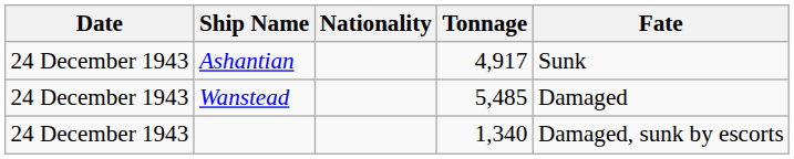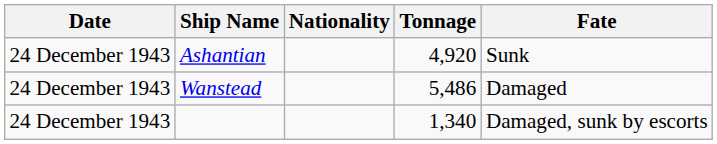 <table class="wikitable sortable">
 <tr>
 <th>Date</th>
 <th>Ship Name</th>
 <th>Nationality</th>
 <th>Tonnage</th>
 <th>Fate</th>
 </tr>
 <tr>
 <td align="right">24 December 1943</td>
 <td align="left"><a href='#'><em>Ashantian</em></a></td>
 <td align="left"></td>
-<td align="right">4,917</td>
+<td align="right">4,920</td>
 <td align="left">Sunk</td>
 </tr>
 <tr>
 <td align="right">24 December 1943</td>
 <td align="left"><a href='#'><em>Wanstead</em></a></td>
 <td align="left"></td>
-<td align="right">5,485</td>
+<td align="right">5,486</td>
 <td align="left">Damaged</td>
 </tr>
 <tr>
 <td align="right">24 December 1943</td>
 <td align="left"></td>
 <td align="left"></td>
 <td align="right">1,340</td>
 <td align="left">Damaged, sunk by escorts</td>
 </tr>
 </table>
